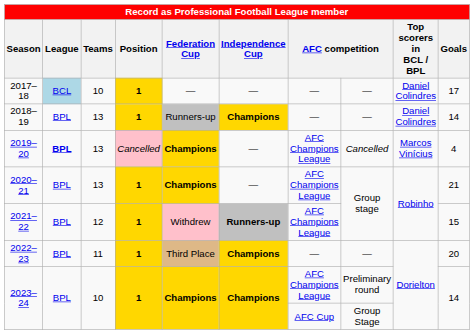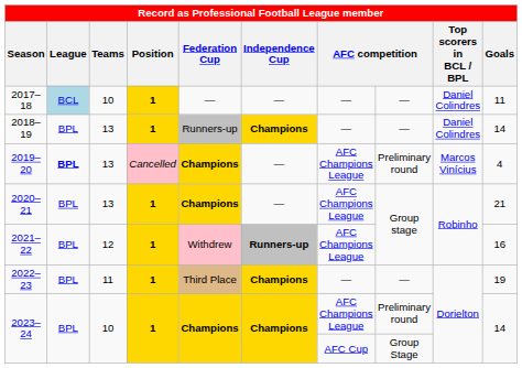 <table class="wikitable" style="text-align:center">
 <tr>
 <th colspan=14 style="background-color:#FF0000; color:#FFFFFF;"><span>Record as Professional Football League member</span></th>
 </tr>
 <tr>
 <th>Season</th>
 <th>League</th>
 <th>Teams</th>
 <th>Position</th>
 <th><a href='#'>Federation Cup</a></th>
 <th><a href='#'>Independence Cup</a></th>
 <th colspan=2><a href='#'>AFC</a> competition</th>
 <th>Top scorers in <br>BCL / BPL</th>
 <th>Goals</th>
 </tr>
 <tr>
 <td rowspan=1>2017–18</td>
 <td rowspan=1 style="background: lightblue;"><a href='#'>BCL</a></td>
 <td rowspan=1>10</td>
 <td style="background:gold;"><strong>1</strong></td>
 <td>—</td>
 <td>—</td>
 <td>—</td>
 <td>—</td>
 <td> <a href='#'>Daniel Colindres</a></td>
-<td>17</td>
+<td>11</td>
 </tr>
 <tr>
 <td rowspan=1>2018–19</td>
 <td rowspan=1><a href='#'>BPL</a></td>
 <td rowspan=1>13</td>
 <td style="background:gold;"><strong>1</strong></td>
 <td style="background:silver;">Runners-up</td>
 <td style="background:gold;"><strong>Champions</strong></td>
 <td>—</td>
 <td>—</td>
 <td> <a href='#'>Daniel Colindres</a></td>
 <td>14</td>
 </tr>
 <tr>
 <td rowspan=1><a href='#'>2019–20</a></td>
 <td rowspan=1><strong><a href='#'>BPL</a></strong></td>
 <td rowspan=1>13</td>
 <td style="background:pink;"><em>Cancelled</em></td>
 <td style="background:gold;"><strong>Champions</strong></td>
 <td>—</td>
 <td><a href='#'>AFC Champions League</a></td>
-<td><em>Cancelled</em></td>
+<td>Preliminary round</td>
 <td> <a href='#'>Marcos Vinícius</a></td>
 <td>4</td>
 </tr>
 <tr>
 <td rowspan=1><a href='#'>2020–21</a></td>
 <td rowspan=1><a href='#'>BPL</a></td>
 <td rowspan=1>13</td>
 <td style="background:gold;"><strong>1</strong></td>
 <td style="background:gold;"><strong>Champions</strong></td>
 <td>—</td>
 <td><a href='#'>AFC Champions League</a></td>
 <td rowspan=2>Group stage</td>
 <td rowspan=2> <a href='#'>Robinho</a></td>
 <td>21</td>
 </tr>
 <tr>
 <td rowspan=1><a href='#'>2021–22</a></td>
 <td rowspan=1><a href='#'>BPL</a></td>
 <td rowspan=1>12</td>
 <td style="background:gold;"><strong>1</strong></td>
 <td style="background:pink;">Withdrew</td>
 <td style="background:silver;"><strong>Runners-up</strong></td>
 <td><a href='#'>AFC Champions League</a></td>
-<td>15</td>
+<td>16</td>
 </tr>
 <tr>
 <td rowspan=1><a href='#'>2022–23</a></td>
 <td rowspan=1><a href='#'>BPL</a></td>
 <td rowspan=1>11</td>
 <td style="background:gold;"><strong>1</strong></td>
 <td bgcolor="DEB887" align="center">Third Place</td>
 <td style="background:gold;"><strong>Champions</strong></td>
 <td>—</td>
 <td>—</td>
 <td rowspan=3> <a href='#'>Dorielton</a></td>
-<td>20</td>
+<td>19</td>
 </tr>
 <tr>
 <td rowspan=2><a href='#'>2023–24</a></td>
 <td rowspan=2><a href='#'>BPL</a></td>
 <td rowspan=2>10</td>
 <td rowspan=2 style="background:gold;"><strong>1</strong></td>
 <td rowspan=2 style="background:gold;"><strong>Champions</strong></td>
 <td rowspan=2 style="background:gold;"><strong>Champions</strong></td>
 <td><a href='#'>AFC Champions League</a></td>
 <td>Preliminary round</td>
 <td rowspan=2>14</td>
 </tr>
 <tr>
 <td><a href='#'>AFC Cup</a></td>
 <td>Group Stage</td>
 </tr>
 </table>
